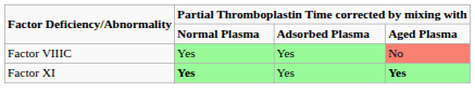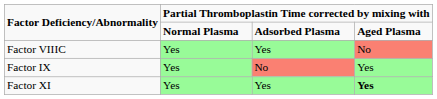 <table class="wikitable">
 <tr>
 <td rowspan="2"><strong>Factor Deficiency/Abnormality</strong></td>
 <td colspan="3"><strong>Partial Thromboplastin Time corrected by mixing with</strong></td>
 </tr>
 <tr>
 <td><strong>Normal Plasma</strong></td>
 <td><strong>Adsorbed Plasma</strong></td>
 <td><strong>Aged Plasma</strong></td>
 </tr>
 <tr>
 <td>Factor VIIIC</td>
 <td style="background: PaleGreen;">Yes</td>
 <td style="background: PaleGreen;">Yes</td>
 <td style="background: Salmon;">No</td>
 </tr>
 <tr>
+<td>Factor IX</td>
+<td style="background: PaleGreen;">Yes</td>
+<td style="background: Salmon;">No</td>
+<td style="background: PaleGreen;">Yes</td>
+</tr>
+<tr>
 <td>Factor XI</td>
-<td style="background: PaleGreen;"><strong>Yes</strong></td>
+<td style="background: PaleGreen;">Yes</td>
 <td style="background: PaleGreen;">Yes</td>
 <td style="background: PaleGreen;"><strong>Yes</strong></td>
 </tr>
 </table>
